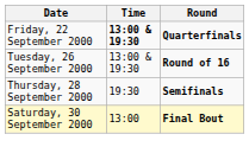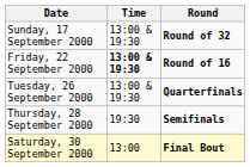 <table class="wikitable" style=" font-size:100%;" width="35%">
 <tr>
 <th>Date</th>
 <th>Time</th>
 <th>Round</th>
 </tr>
 <tr>
+<td>Sunday, 17 September 2000</td>
+<td>13:00 & 19:30</td>
+<td><strong>Round of 32</strong></td>
+</tr>
+<tr>
 <td>Friday, 22 September 2000</td>
 <td><strong>13:00 & 19:30</strong></td>
-<td><strong>Quarterfinals</strong></td>
+<td><strong>Round of 16</strong></td>
 </tr>
 <tr>
 <td>Tuesday, 26 September 2000</td>
 <td>13:00 & 19:30</td>
-<td><strong>Round of 16</strong></td>
+<td><strong>Quarterfinals</strong></td>
 </tr>
 <tr>
 <td>Thursday, 28 September 2000</td>
 <td>19:30</td>
 <td><strong>Semifinals</strong></td>
 </tr>
 <tr>
 <td style=background:lemonchiffon>Saturday, 30 September 2000</td>
 <td style=background:lemonchiffon>13:00</td>
 <td style=background:lemonchiffon><strong>Final Bout</strong></td>
 </tr>
 </table>
